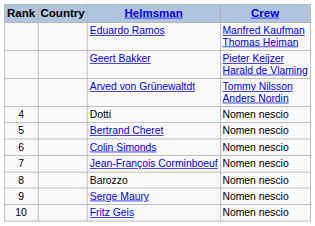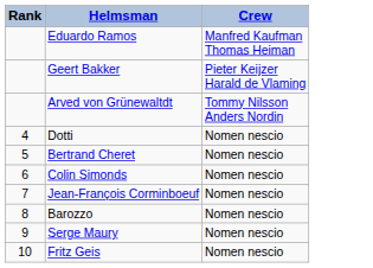 <table class="wikitable">
 <tr>
 <th style="text-align:center;background-color:LightSteelBlue"><strong>Rank</strong></th>
-<th style="text-align:center;background-color:LightSteelBlue"><strong>Country</strong></th>
 <th style="text-align:center;background-color:LightSteelBlue"><strong><a href='#'>Helmsman</a></strong></th>
 <th style="text-align:center;background-color:LightSteelBlue"><strong><a href='#'>Crew</a></strong></th>
 </tr>
 <tr>
 <td style="text-align:center; vertical-align:top; font-size:90%"></td>
-<td style="vertical-align:top; font-size:90%"></td>
 <td style="vertical-align:top; font-size:90%"><a href='#'>Eduardo Ramos</a></td>
 <td style="vertical-align:top; font-size:90%"><a href='#'>Manfred Kaufman</a><br><a href='#'>Thomas Heiman</a></td>
 </tr>
 <tr>
 <td style="text-align:center; vertical-align:top; font-size:90%"></td>
-<td style="vertical-align:top; font-size:90%"></td>
 <td style="vertical-align:top; font-size:90%"><a href='#'>Geert Bakker</a></td>
 <td style="vertical-align:top; font-size:90%"><a href='#'>Pieter Keijzer</a><br><a href='#'>Harald de Vlaming</a></td>
 </tr>
 <tr>
 <td style="text-align:center; vertical-align:top; font-size:90%"></td>
-<td style="vertical-align:top; font-size:90%"></td>
 <td style="vertical-align:top; font-size:90%"><a href='#'>Arved von Grünewaltdt</a></td>
 <td style="vertical-align:top; font-size:90%"><a href='#'>Tommy Nilsson</a><br><a href='#'>Anders Nordin</a></td>
 </tr>
 <tr>
 <td style="text-align:center; vertical-align:top; font-size:90%">4</td>
-<td style="vertical-align:top; font-size:90%"></td>
 <td style="vertical-align:top; font-size:90%">Dotti</td>
 <td style="vertical-align:top; font-size:90%">Nomen nescio</td>
 </tr>
 <tr>
 <td style="text-align:center; vertical-align:top; font-size:90%">5</td>
-<td style="vertical-align:top; font-size:90%"></td>
 <td style="vertical-align:top; font-size:90%"><a href='#'>Bertrand Cheret</a></td>
 <td style="vertical-align:top; font-size:90%">Nomen nescio</td>
 </tr>
 <tr>
 <td style="text-align:center; vertical-align:top; font-size:90%">6</td>
-<td style="vertical-align:top; font-size:90%"></td>
 <td style="vertical-align:top; font-size:90%"><a href='#'>Colin Simonds</a></td>
 <td style="vertical-align:top; font-size:90%">Nomen nescio</td>
 </tr>
 <tr>
 <td style="text-align:center; vertical-align:top; font-size:90%">7</td>
-<td style="vertical-align:top; font-size:90%"></td>
 <td style="vertical-align:top; font-size:90%"><a href='#'>Jean-François Corminboeuf</a></td>
 <td style="vertical-align:top; font-size:90%">Nomen nescio</td>
 </tr>
 <tr>
 <td style="text-align:center; vertical-align:top; font-size:90%">8</td>
-<td style="vertical-align:top; font-size:90%"></td>
 <td style="vertical-align:top; font-size:90%">Barozzo</td>
 <td style="vertical-align:top; font-size:90%">Nomen nescio</td>
 </tr>
 <tr>
 <td style="text-align:center; vertical-align:top; font-size:90%">9</td>
-<td style="vertical-align:top; font-size:90%"></td>
 <td style="vertical-align:top; font-size:90%"><a href='#'>Serge Maury</a></td>
 <td style="vertical-align:top; font-size:90%">Nomen nescio</td>
 </tr>
 <tr>
 <td style="text-align:center; vertical-align:top; font-size:90%">10</td>
-<td style="vertical-align:top; font-size:90%"></td>
 <td style="vertical-align:top; font-size:90%"><a href='#'>Fritz Geis</a></td>
 <td style="vertical-align:top; font-size:90%">Nomen nescio</td>
 </tr>
 </table>
